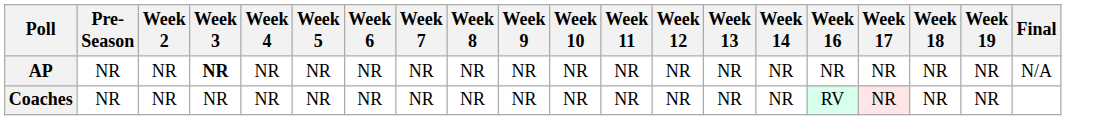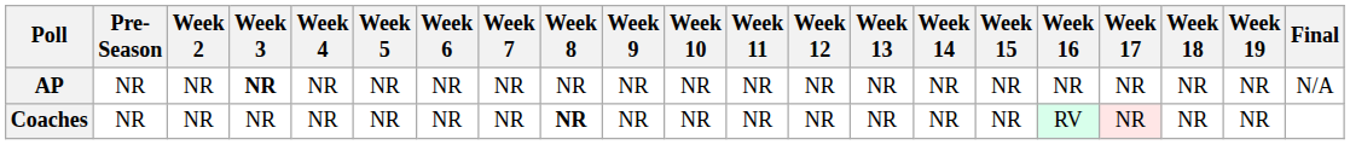 <table class="wikitable" style="white-space:nowrap;font-size:90%">
 <tr>
 <th>Poll</th>
 <th>Pre-<br>Season</th>
 <th>Week<br>2</th>
 <th>Week<br>3</th>
 <th>Week<br>4</th>
 <th>Week<br>5</th>
 <th>Week<br>6</th>
 <th>Week<br>7</th>
 <th>Week<br>8</th>
 <th>Week<br>9</th>
 <th>Week<br>10</th>
 <th>Week<br>11</th>
 <th>Week<br>12</th>
 <th>Week<br>13</th>
 <th>Week<br>14</th>
+<th>Week<br>15</th>
 <th>Week<br>16</th>
 <th>Week<br>17</th>
 <th>Week<br>18</th>
 <th>Week<br>19</th>
 <th>Final</th>
 </tr>
 <tr style="text-align:center;">
 <th>AP</th>
 <td style="background:#FFF;">NR</td>
 <td style="background:#FFF;">NR</td>
 <td style="background:#FFF;"><strong>NR</strong></td>
 <td style="background:#FFF;">NR</td>
 <td style="background:#FFF;">NR</td>
 <td style="background:#FFF;">NR</td>
 <td style="background:#FFF;">NR</td>
 <td style="background:#FFF;">NR</td>
 <td style="background:#FFF;">NR</td>
 <td style="background:#FFF;">NR</td>
 <td style="background:#FFF;">NR</td>
 <td style="background:#FFF;">NR</td>
 <td style="background:#FFF;">NR</td>
 <td style="background:#FFF;">NR</td>
 <td style="background:#FFF;">NR</td>
 <td style="background:#FFF;">NR</td>
 <td style="background:#FFF;">NR</td>
 <td style="background:#FFF;">NR</td>
+<td style="background:#FFF;">NR</td>
 <td style="background:#FFF;">N/A</td>
 </tr>
 <tr style="text-align:center;">
 <th>Coaches</th>
 <td style="background:#FFF;">NR</td>
 <td style="background:#FFF;">NR</td>
 <td style="background:#FFF;">NR</td>
 <td style="background:#FFF;">NR</td>
 <td style="background:#FFF;">NR</td>
 <td style="background:#FFF;">NR</td>
 <td style="background:#FFF;">NR</td>
+<td style="background:#FFF;"><strong>NR</strong></td>
 <td style="background:#FFF;">NR</td>
 <td style="background:#FFF;">NR</td>
 <td style="background:#FFF;">NR</td>
 <td style="background:#FFF;">NR</td>
 <td style="background:#FFF;">NR</td>
 <td style="background:#FFF;">NR</td>
 <td style="background:#FFF;">NR</td>
 <td style="background:#D8FFEB;">RV</td>
 <td style="background:#FFE6E6;">NR</td>
 <td style="background:#FFF;">NR</td>
 <td style="background:#FFF;">NR</td>
 <td style="background:#FFF;"></td>
 </tr>
 </table>
